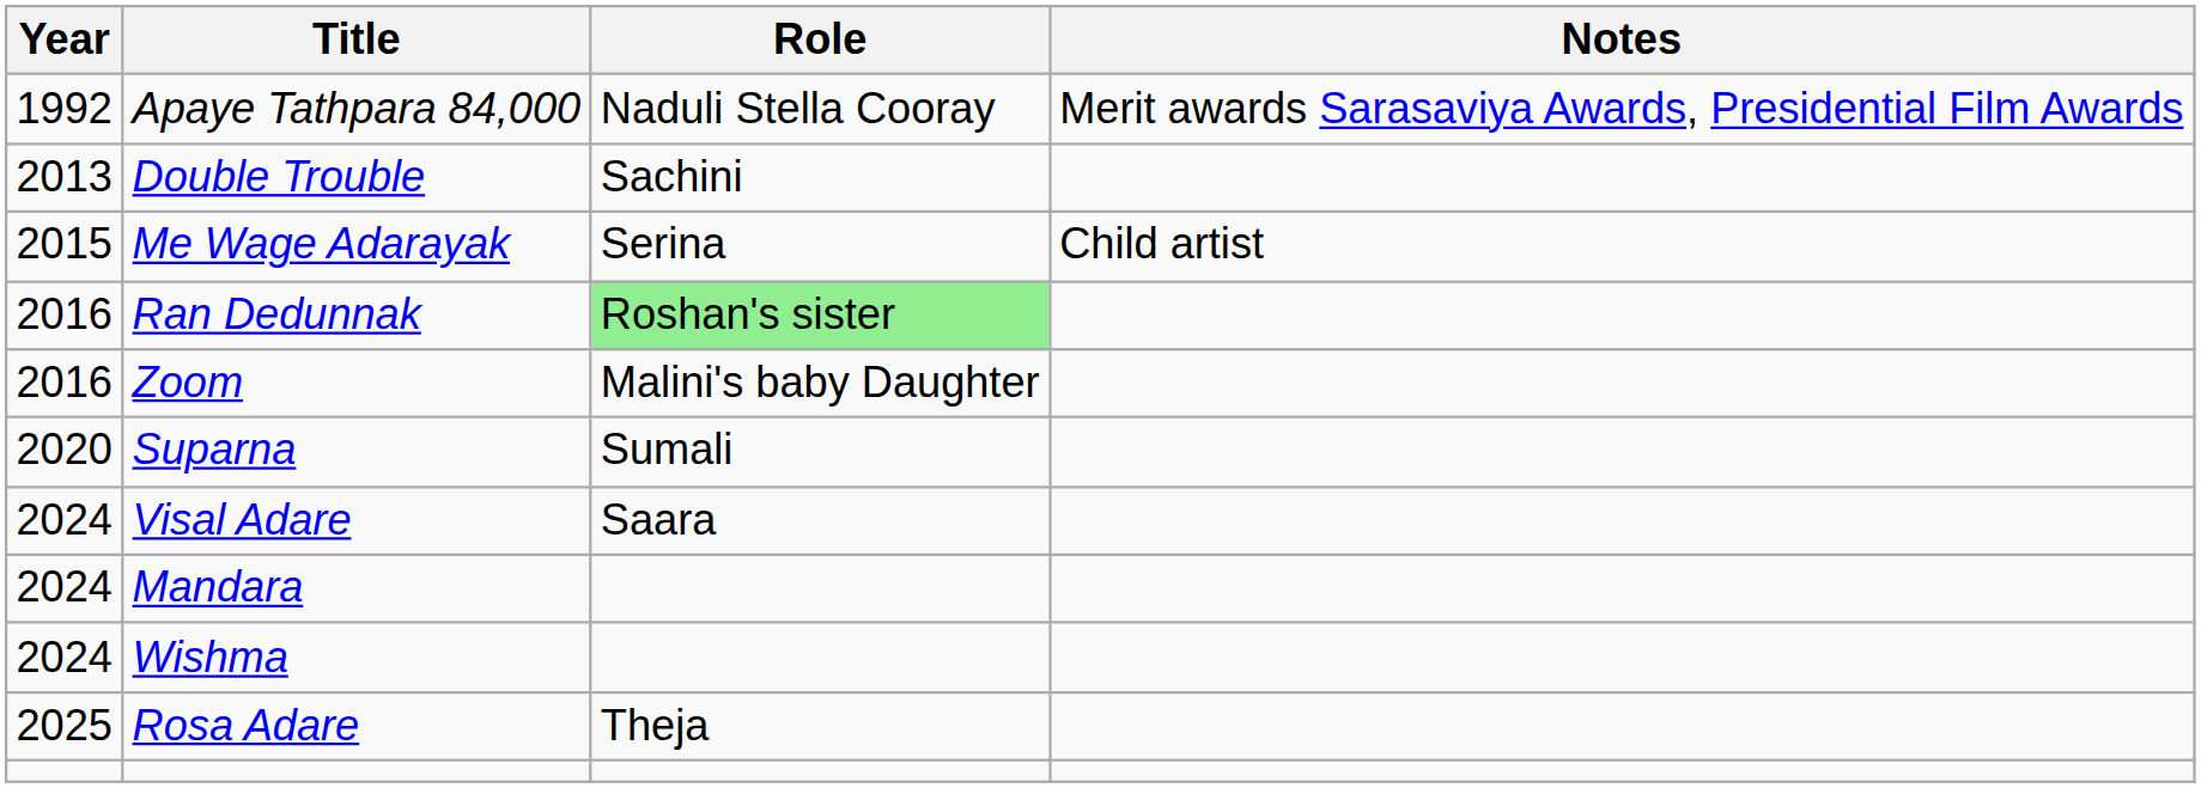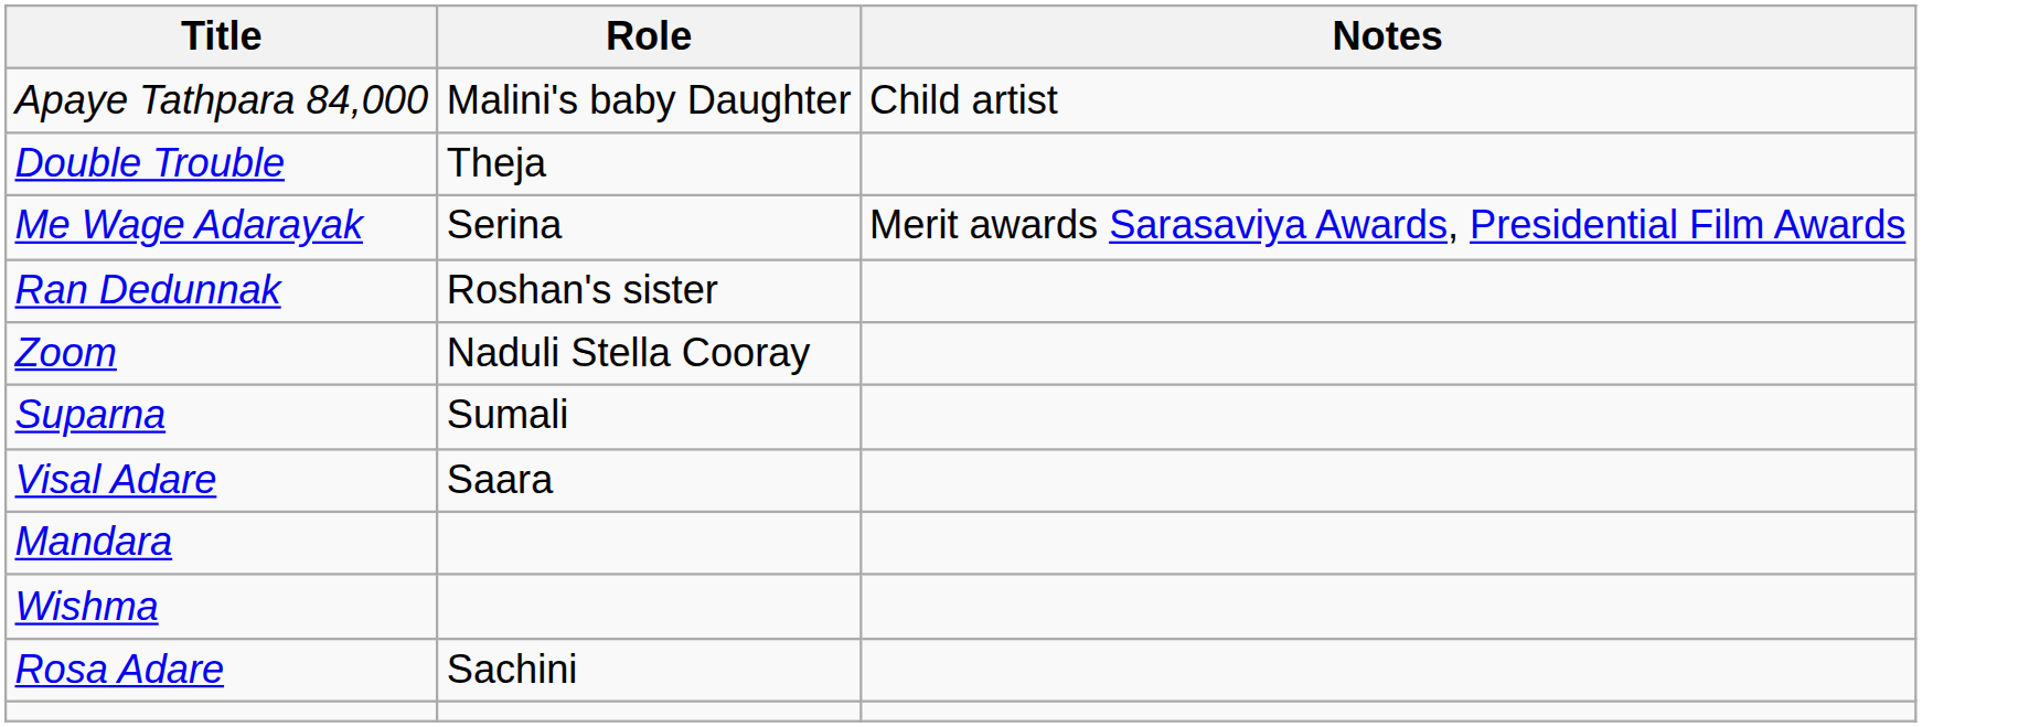 <table class="wikitable">
 <tr>
-<th>Year</th>
 <th>Title</th>
 <th>Role</th>
 <th>Notes</th>
 </tr>
 <tr>
-<td>1992</td>
 <td><em>Apaye Tathpara 84,000</em></td>
-<td>Naduli Stella Cooray</td>
+<td>Malini's baby Daughter</td>
+<td>Child artist</td>
+</tr>
+<tr>
+<td><em><a href='#'>Double Trouble</a></em></td>
+<td>Theja</td>
+<td></td>
+</tr>
+<tr>
+<td><em><a href='#'>Me Wage Adarayak</a></em></td>
+<td>Serina</td>
 <td>Merit awards <a href='#'>Sarasaviya Awards</a>, <a href='#'>Presidential Film Awards</a></td>
 </tr>
 <tr>
-<td>2013</td>
-<td><em><a href='#'>Double Trouble</a></em></td>
-<td>Sachini</td>
+<td><em><a href='#'>Ran Dedunnak</a></em></td>
+<td>Roshan's sister</td>
 <td></td>
 </tr>
 <tr>
-<td>2015</td>
-<td><em><a href='#'>Me Wage Adarayak</a></em></td>
-<td>Serina</td>
-<td>Child artist</td>
-</tr>
-<tr>
-<td>2016</td>
-<td><em><a href='#'>Ran Dedunnak</a></em></td>
-<td style="background: lightgreen;">Roshan's sister</td>
+<td><em><a href='#'>Zoom</a></em></td>
+<td>Naduli Stella Cooray</td>
 <td></td>
 </tr>
 <tr>
-<td>2016</td>
-<td><em><a href='#'>Zoom</a></em></td>
-<td>Malini's baby Daughter</td>
-<td></td>
-</tr>
-<tr>
-<td>2020</td>
 <td><em><a href='#'>Suparna</a></em></td>
 <td>Sumali</td>
 <td></td>
 </tr>
 <tr>
-<td>2024</td>
 <td><em><a href='#'>Visal Adare</a></em></td>
 <td>Saara</td>
 <td></td>
 </tr>
 <tr>
-<td>2024</td>
 <td><em><a href='#'>Mandara</a></em></td>
 <td></td>
 <td></td>
 </tr>
 <tr>
-<td>2024</td>
 <td><em><a href='#'>Wishma</a></em></td>
 <td></td>
 <td></td>
 </tr>
 <tr>
-<td>2025</td>
 <td><em><a href='#'>Rosa Adare</a></em></td>
-<td>Theja</td>
+<td>Sachini</td>
 <td></td>
 </tr>
 <tr>
 <td></td>
 <td></td>
 <td></td>
-<td></td>
 </tr>
 </table>
